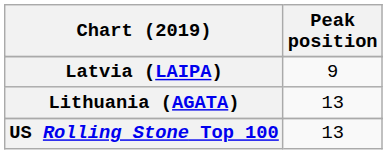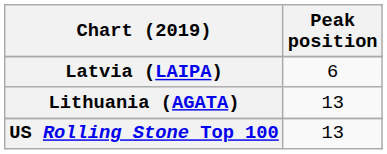 <table class="wikitable sortable plainrowheaders" style="text-align:center">
 <tr>
 <th scope="col">Chart (2019)</th>
 <th scope="col">Peak<br>position</th>
 </tr>
 <tr>
 </tr>
 <tr>
 </tr>
 <tr>
 </tr>
 <tr>
 </tr>
 <tr>
 </tr>
 <tr>
 </tr>
 <tr>
 </tr>
 <tr>
 </tr>
 <tr>
 </tr>
 <tr>
 </tr>
 <tr>
 </tr>
 <tr>
 </tr>
 <tr>
 <th scope="row">Latvia (<a href='#'>LAIPA</a>)</th>
-<td>9</td>
+<td>6</td>
 </tr>
 <tr>
 <th scope="row">Lithuania (<a href='#'>AGATA</a>)</th>
 <td>13</td>
 </tr>
 <tr>
 </tr>
 <tr>
 </tr>
 <tr>
 </tr>
 <tr>
 </tr>
 <tr>
 </tr>
 <tr>
 </tr>
 <tr>
 </tr>
 <tr>
 </tr>
 <tr>
 </tr>
 <tr>
 </tr>
 <tr>
 </tr>
 <tr>
 <th scope="row">US <a href='#'><em>Rolling Stone</em> Top 100</a></th>
 <td>13</td>
 </tr>
 </table>
